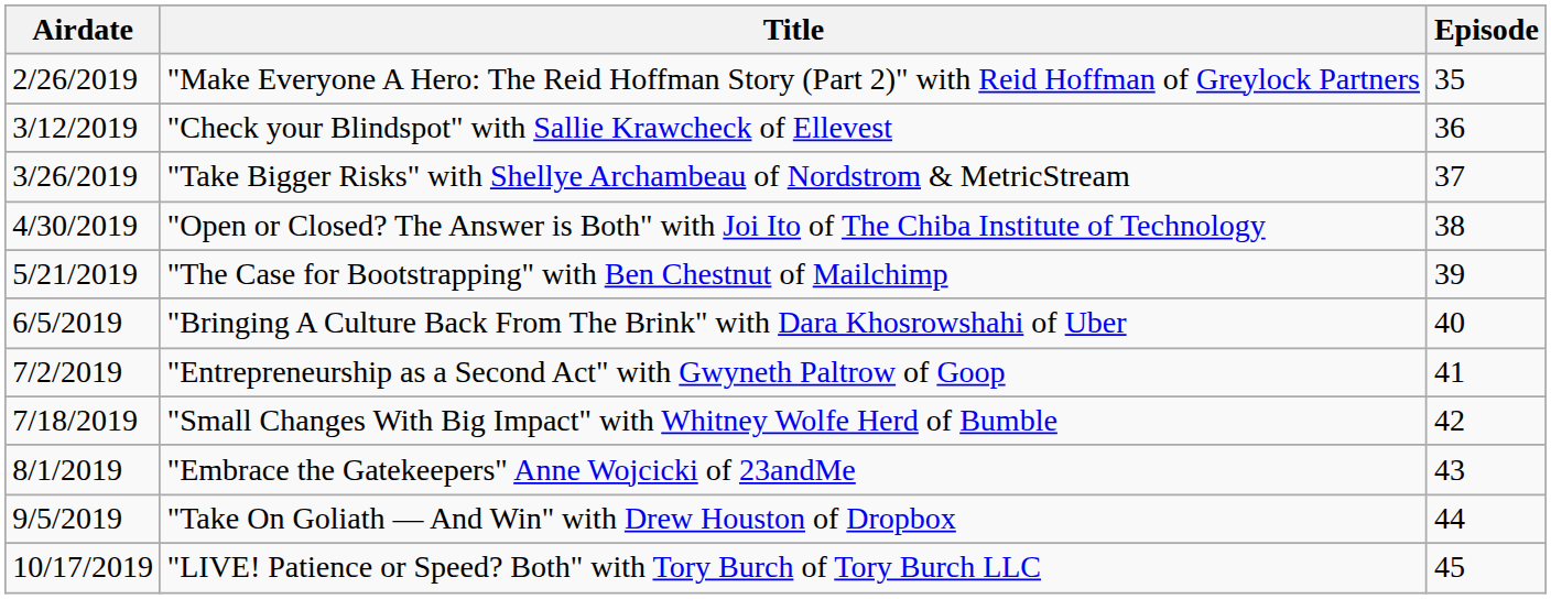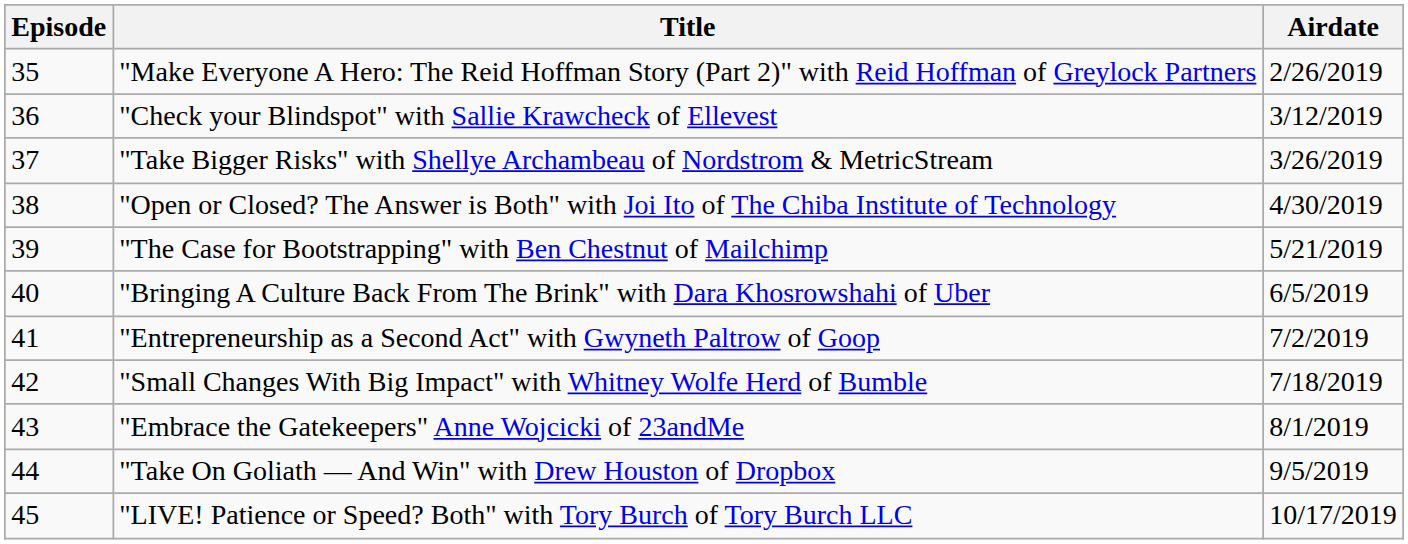 <table class="wikitable collapsible collapsed">
 <tr>
+<th>Episode</th>
+<th>Title</th>
 <th>Airdate</th>
-<th>Title</th>
-<th>Episode</th>
 </tr>
 <tr>
+<td>35</td>
+<td>"Make Everyone A Hero: The Reid Hoffman Story (Part 2)" with <a href='#'>Reid Hoffman</a> of <a href='#'>Greylock Partners</a></td>
 <td>2/26/2019</td>
-<td>"Make Everyone A Hero: The Reid Hoffman Story (Part 2)" with <a href='#'>Reid Hoffman</a> of <a href='#'>Greylock Partners</a></td>
-<td>35</td>
 </tr>
 <tr>
+<td>36</td>
+<td>"Check your Blindspot" with <a href='#'>Sallie Krawcheck</a> of <a href='#'>Ellevest</a></td>
 <td>3/12/2019</td>
-<td>"Check your Blindspot" with <a href='#'>Sallie Krawcheck</a> of <a href='#'>Ellevest</a></td>
-<td>36</td>
 </tr>
 <tr>
+<td>37</td>
+<td>"Take Bigger Risks" with <a href='#'>Shellye Archambeau</a> of <a href='#'>Nordstrom</a> & MetricStream</td>
 <td>3/26/2019</td>
-<td>"Take Bigger Risks" with <a href='#'>Shellye Archambeau</a> of <a href='#'>Nordstrom</a> & MetricStream</td>
-<td>37</td>
 </tr>
 <tr>
+<td>38</td>
+<td>"Open or Closed? The Answer is Both" with <a href='#'>Joi Ito</a> of <a href='#'>The Chiba Institute of Technology</a></td>
 <td>4/30/2019</td>
-<td>"Open or Closed? The Answer is Both" with <a href='#'>Joi Ito</a> of <a href='#'>The Chiba Institute of Technology</a></td>
-<td>38</td>
 </tr>
 <tr>
+<td>39</td>
+<td>"The Case for Bootstrapping" with <a href='#'>Ben Chestnut</a> of <a href='#'>Mailchimp</a></td>
 <td>5/21/2019</td>
-<td>"The Case for Bootstrapping" with <a href='#'>Ben Chestnut</a> of <a href='#'>Mailchimp</a></td>
-<td>39</td>
 </tr>
 <tr>
+<td>40</td>
+<td>"Bringing A Culture Back From The Brink" with <a href='#'>Dara Khosrowshahi</a> of <a href='#'>Uber</a></td>
 <td>6/5/2019</td>
-<td>"Bringing A Culture Back From The Brink" with <a href='#'>Dara Khosrowshahi</a> of <a href='#'>Uber</a></td>
-<td>40</td>
 </tr>
 <tr>
+<td>41</td>
+<td>"Entrepreneurship as a Second Act" with <a href='#'>Gwyneth Paltrow</a> of <a href='#'>Goop</a></td>
 <td>7/2/2019</td>
-<td>"Entrepreneurship as a Second Act" with <a href='#'>Gwyneth Paltrow</a> of <a href='#'>Goop</a></td>
-<td>41</td>
 </tr>
 <tr>
+<td>42</td>
+<td>"Small Changes With Big Impact" with <a href='#'>Whitney Wolfe Herd</a> of <a href='#'>Bumble</a></td>
 <td>7/18/2019</td>
-<td>"Small Changes With Big Impact" with <a href='#'>Whitney Wolfe Herd</a> of <a href='#'>Bumble</a></td>
-<td>42</td>
 </tr>
 <tr>
+<td>43</td>
+<td>"Embrace the Gatekeepers" <a href='#'>Anne Wojcicki</a> of <a href='#'>23andMe</a></td>
 <td>8/1/2019</td>
-<td>"Embrace the Gatekeepers" <a href='#'>Anne Wojcicki</a> of <a href='#'>23andMe</a></td>
-<td>43</td>
 </tr>
 <tr>
+<td>44</td>
+<td>"Take On Goliath — And Win" with <a href='#'>Drew Houston</a> of <a href='#'>Dropbox</a></td>
 <td>9/5/2019</td>
-<td>"Take On Goliath — And Win" with <a href='#'>Drew Houston</a> of <a href='#'>Dropbox</a></td>
-<td>44</td>
 </tr>
 <tr>
+<td>45</td>
+<td>"LIVE! Patience or Speed? Both" with <a href='#'>Tory Burch</a> of <a href='#'>Tory Burch LLC</a></td>
 <td>10/17/2019</td>
-<td>"LIVE! Patience or Speed? Both" with <a href='#'>Tory Burch</a> of <a href='#'>Tory Burch LLC</a></td>
-<td>45</td>
 </tr>
 </table>
